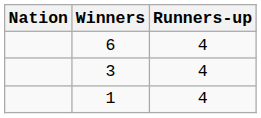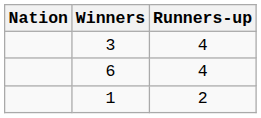 <table class="wikitable sortable">
 <tr>
 <th>Nation</th>
 <th>Winners</th>
 <th>Runners-up</th>
 </tr>
 <tr>
 <td></td>
+<td align=center>3</td>
+<td align=center>4</td>
+</tr>
+<tr>
+<td></td>
 <td align=center>6</td>
 <td align=center>4</td>
 </tr>
 <tr>
 <td></td>
-<td align=center>3</td>
-<td align=center>4</td>
-</tr>
-<tr>
-<td></td>
 <td align=center>1</td>
-<td align=center>4</td>
+<td align=center>2</td>
 </tr>
 </table>
